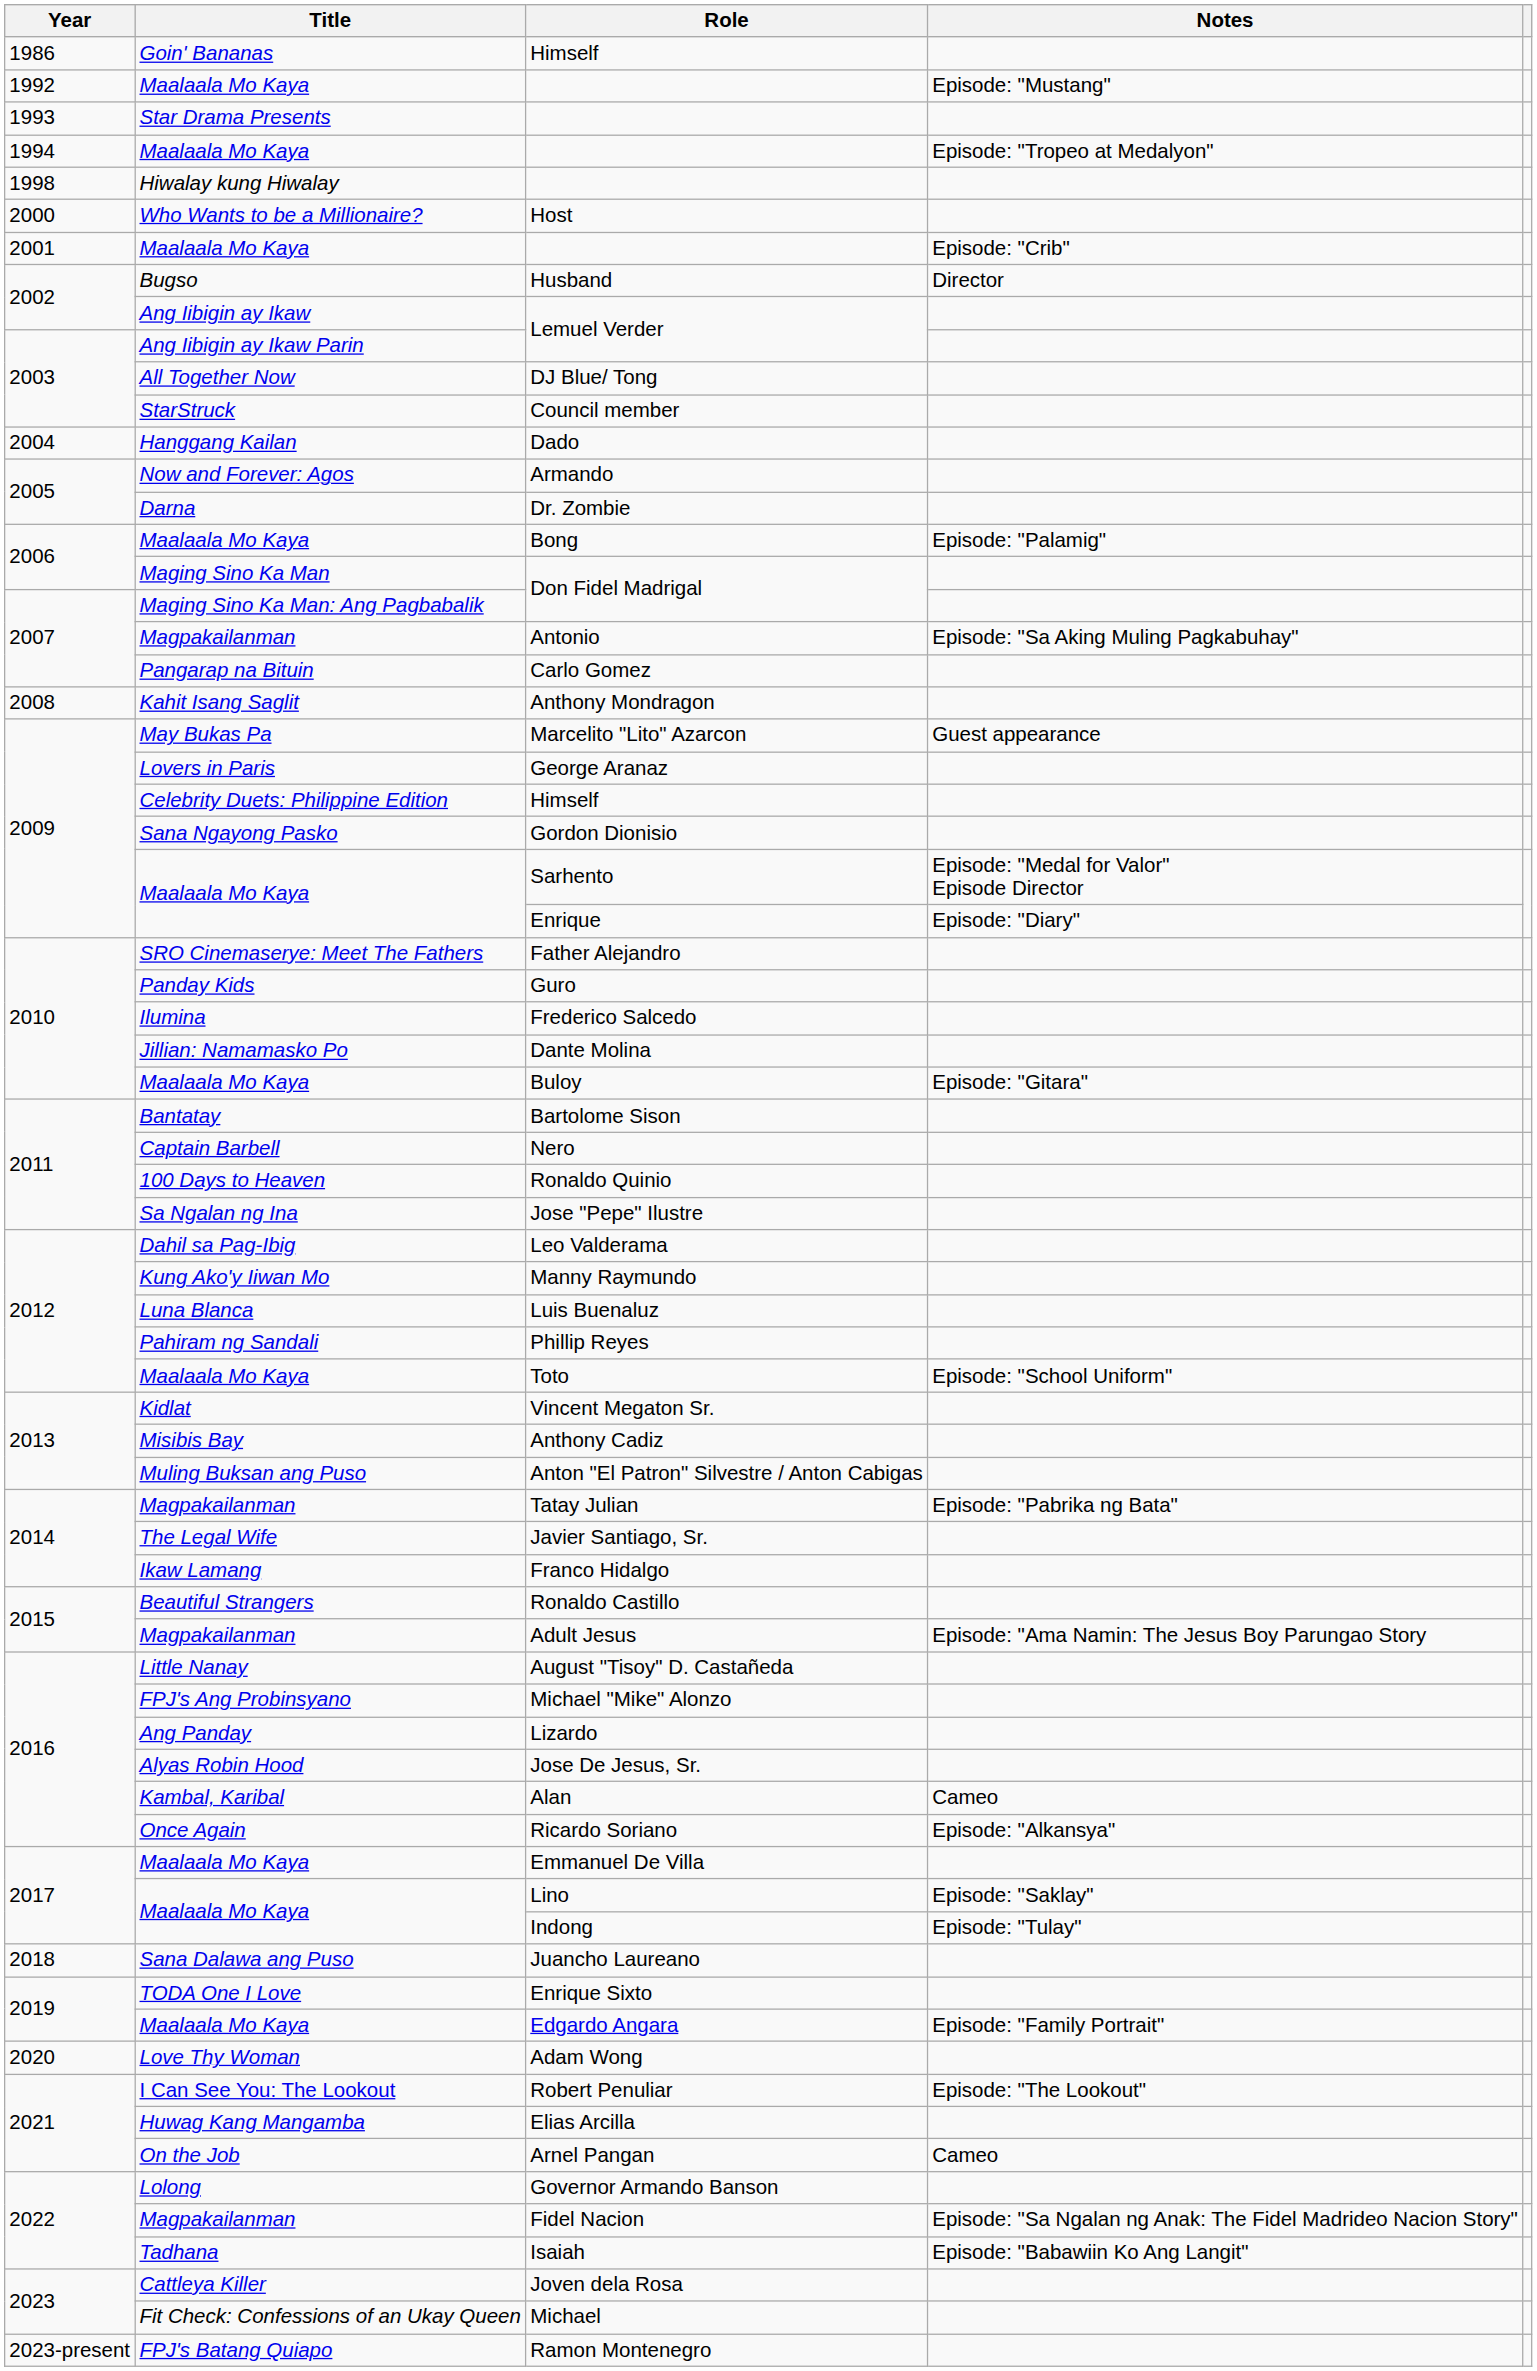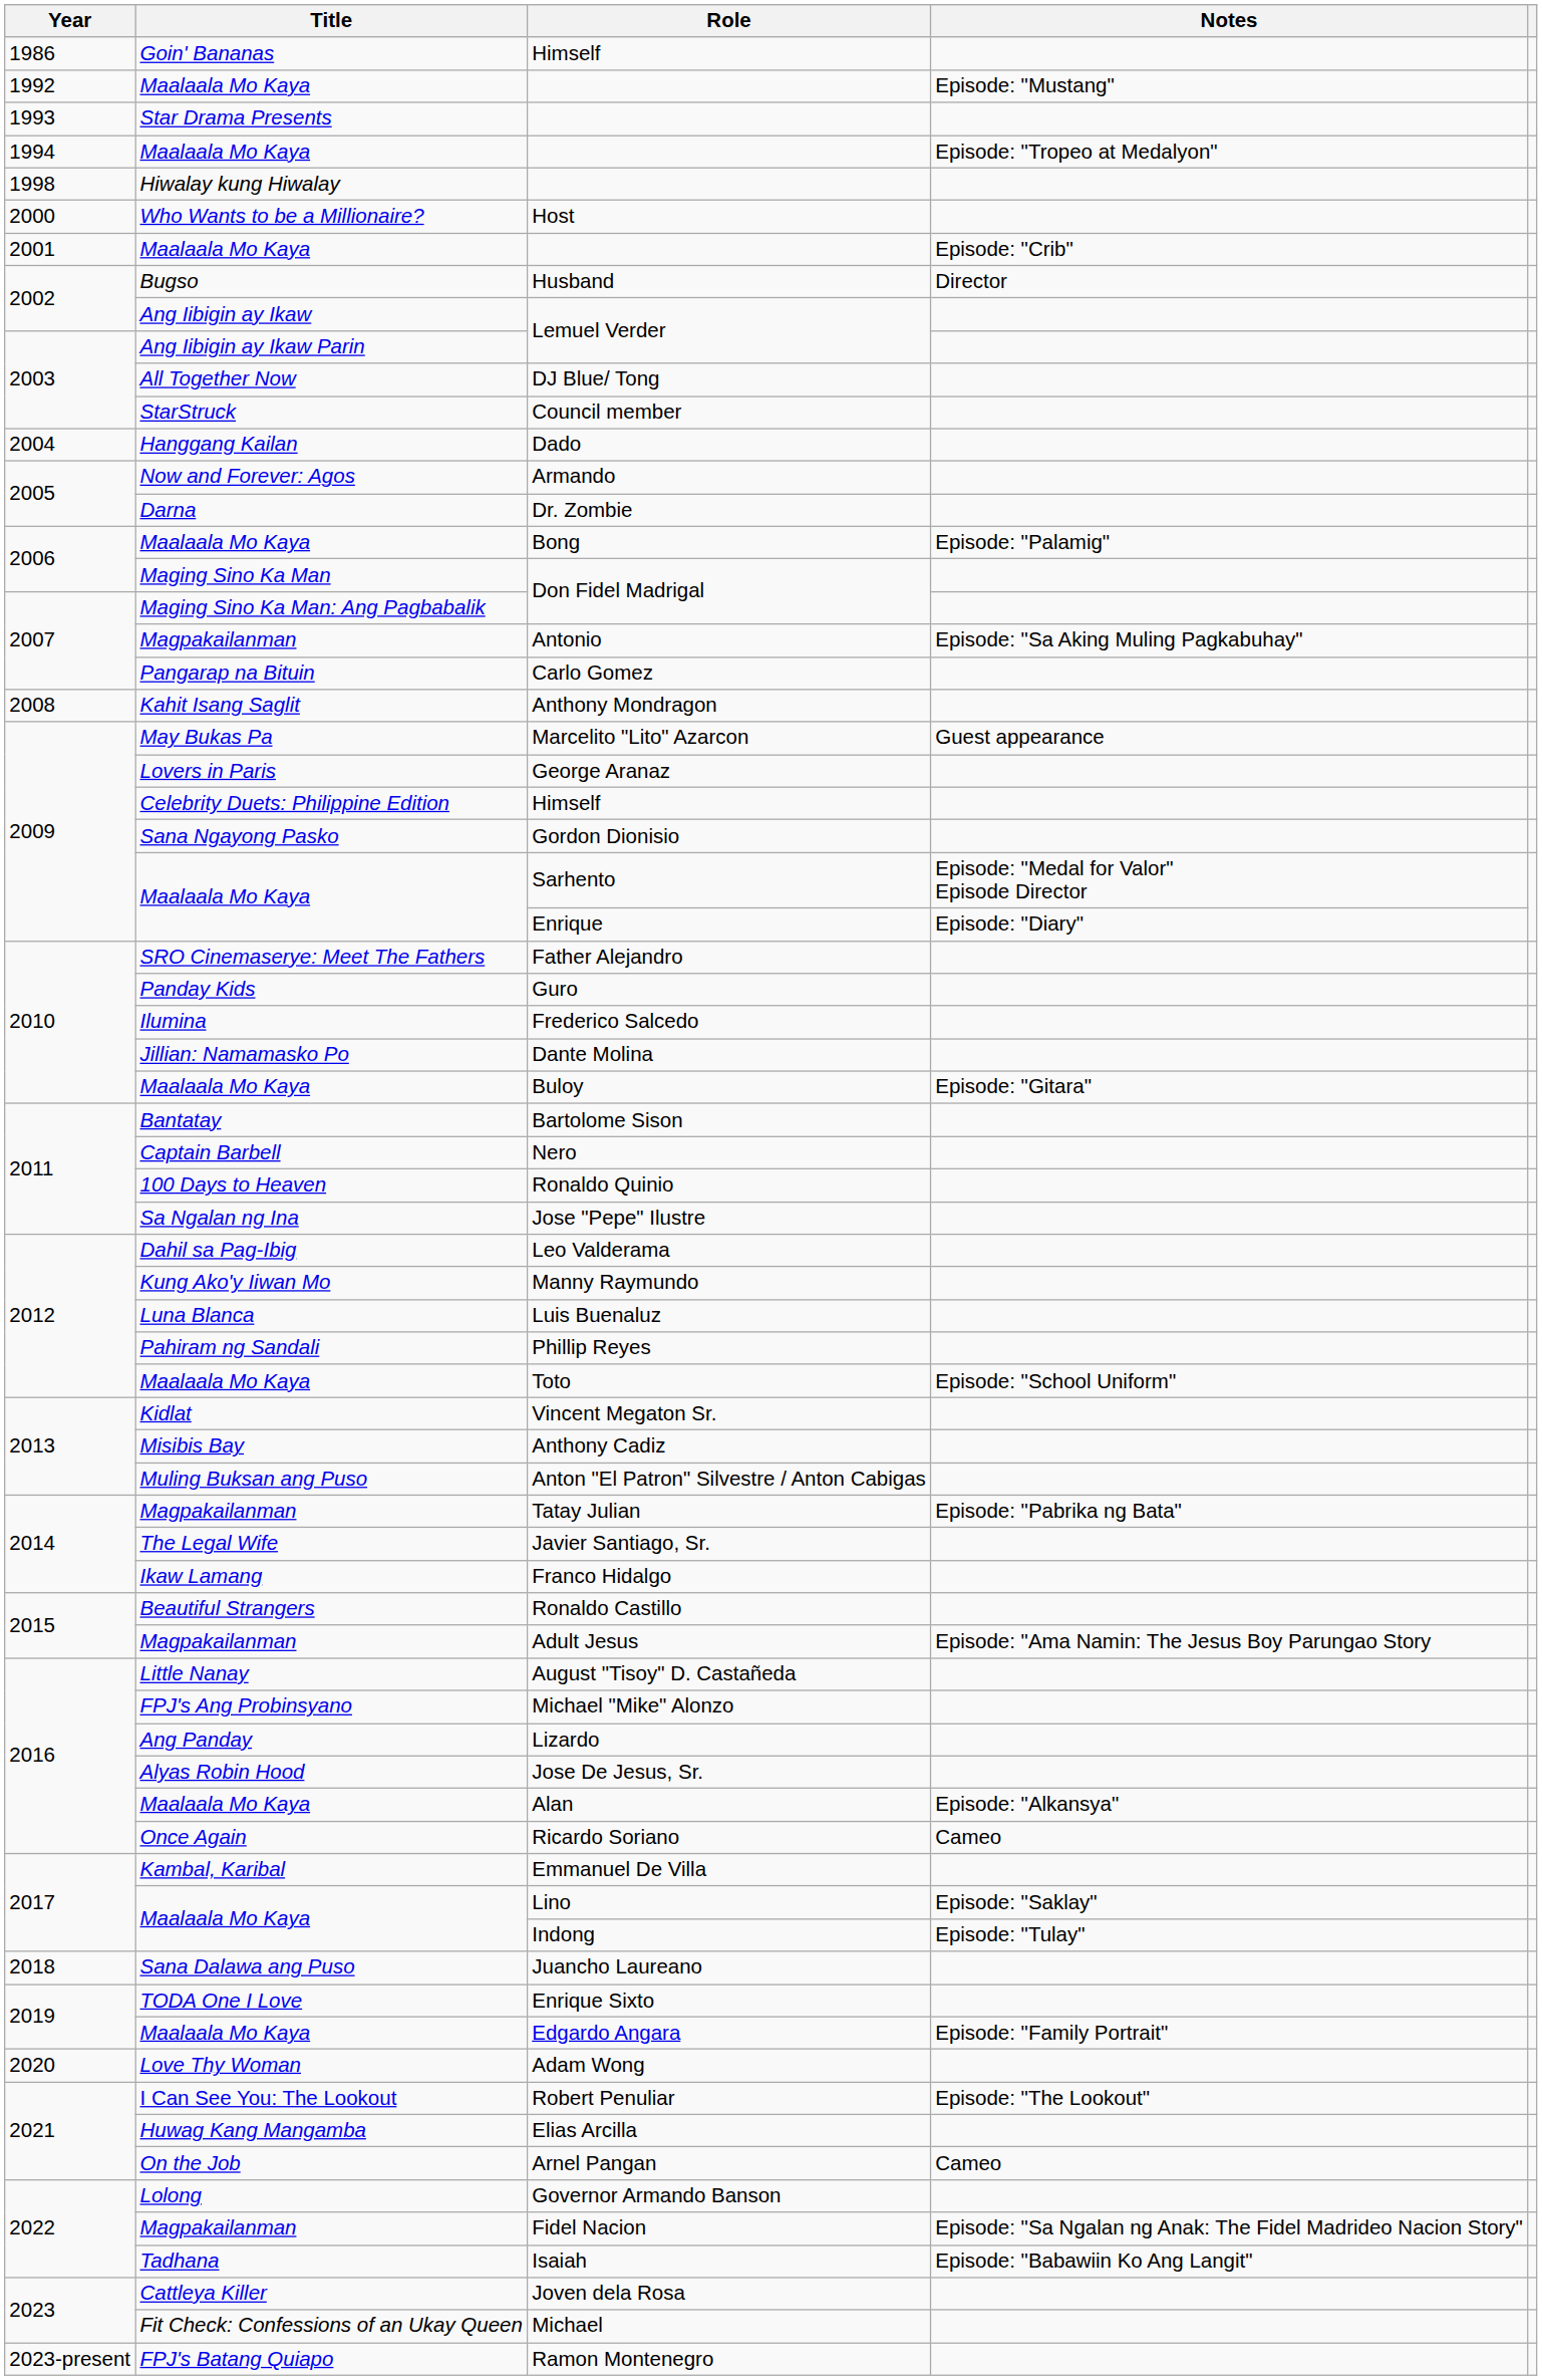 <table class="wikitable sortable plainrowheaders">
 <tr style="background:#ccc; text-align:center;">
 <th scope="col">Year</th>
 <th scope="col">Title</th>
 <th scope="col">Role</th>
 <th scope="col" class="unsortable">Notes</th>
 <th scope="col" class="unsortable"></th>
 </tr>
 <tr>
 <td>1986</td>
 <td><em><a href='#'>Goin' Bananas</a></em></td>
 <td>Himself</td>
 <td></td>
 <td></td>
 </tr>
 <tr>
 <td>1992</td>
 <td><em><a href='#'>Maalaala Mo Kaya</a></em></td>
 <td></td>
 <td>Episode: "Mustang"</td>
 <td></td>
 </tr>
 <tr>
 <td>1993</td>
 <td><em><a href='#'>Star Drama Presents</a></em></td>
 <td></td>
 <td></td>
 <td></td>
 </tr>
 <tr>
 <td>1994</td>
 <td><em><a href='#'>Maalaala Mo Kaya</a></em></td>
 <td></td>
 <td>Episode: "Tropeo at Medalyon"</td>
 <td></td>
 </tr>
 <tr>
 <td>1998</td>
 <td><em>Hiwalay kung Hiwalay</em></td>
 <td></td>
 <td></td>
 <td></td>
 </tr>
 <tr>
 <td>2000</td>
 <td><em><a href='#'>Who Wants to be a Millionaire?</a></em></td>
 <td>Host</td>
 <td></td>
 <td></td>
 </tr>
 <tr>
 <td>2001</td>
 <td><em><a href='#'>Maalaala Mo Kaya</a></em></td>
 <td></td>
 <td>Episode: "Crib"</td>
 <td></td>
 </tr>
 <tr>
 <td rowspan="2">2002</td>
 <td><em>Bugso</em></td>
 <td>Husband</td>
 <td>Director</td>
 <td></td>
 </tr>
 <tr>
 <td><em><a href='#'>Ang Iibigin ay Ikaw</a></em></td>
 <td rowspan="2">Lemuel Verder</td>
 <td></td>
 <td></td>
 </tr>
 <tr>
 <td rowspan="3">2003</td>
 <td><em><a href='#'>Ang Iibigin ay Ikaw Parin</a></em></td>
 <td></td>
 <td></td>
 </tr>
 <tr>
 <td><em><a href='#'>All Together Now</a></em></td>
 <td>DJ Blue/ Tong</td>
 <td></td>
 <td></td>
 </tr>
 <tr>
 <td><em><a href='#'>StarStruck</a></em></td>
 <td>Council member</td>
 <td></td>
 <td></td>
 </tr>
 <tr>
 <td>2004</td>
 <td><em><a href='#'>Hanggang Kailan</a></em></td>
 <td>Dado</td>
 <td></td>
 <td></td>
 </tr>
 <tr>
 <td rowspan="2">2005</td>
 <td><em><a href='#'>Now and Forever: Agos</a></em></td>
 <td>Armando</td>
 <td></td>
 <td></td>
 </tr>
 <tr>
 <td><em><a href='#'>Darna</a></em></td>
 <td>Dr. Zombie</td>
 <td></td>
 <td></td>
 </tr>
 <tr>
 <td rowspan="2">2006</td>
 <td><em><a href='#'>Maalaala Mo Kaya</a></em></td>
 <td>Bong</td>
 <td>Episode: "Palamig"</td>
 <td></td>
 </tr>
 <tr>
 <td><em><a href='#'>Maging Sino Ka Man</a></em></td>
 <td rowspan="2">Don Fidel Madrigal</td>
 <td></td>
 <td></td>
 </tr>
 <tr>
 <td rowspan="3">2007</td>
 <td><em><a href='#'>Maging Sino Ka Man: Ang Pagbabalik</a></em></td>
 <td></td>
 <td></td>
 </tr>
 <tr>
 <td><em><a href='#'>Magpakailanman</a></em></td>
 <td>Antonio</td>
 <td>Episode: "Sa Aking Muling Pagkabuhay"</td>
 <td></td>
 </tr>
 <tr>
 <td><em><a href='#'>Pangarap na Bituin</a></em></td>
 <td>Carlo Gomez</td>
 <td></td>
 <td></td>
 </tr>
 <tr>
 <td>2008</td>
 <td><em><a href='#'>Kahit Isang Saglit</a></em></td>
 <td>Anthony Mondragon</td>
 <td></td>
 <td></td>
 </tr>
 <tr>
 <td rowspan="6">2009</td>
 <td><em><a href='#'>May Bukas Pa</a></em></td>
 <td>Marcelito "Lito" Azarcon</td>
 <td>Guest appearance</td>
 <td></td>
 </tr>
 <tr>
 <td><em><a href='#'>Lovers in Paris</a></em></td>
 <td>George Aranaz</td>
 <td></td>
 <td></td>
 </tr>
 <tr>
 <td><em><a href='#'>Celebrity Duets: Philippine Edition</a></em></td>
 <td>Himself</td>
 <td></td>
 <td></td>
 </tr>
 <tr>
 <td><em><a href='#'>Sana Ngayong Pasko</a></em></td>
 <td>Gordon Dionisio</td>
 <td></td>
 <td></td>
 </tr>
 <tr>
 <td rowspan="2"><em><a href='#'>Maalaala Mo Kaya</a></em></td>
 <td>Sarhento</td>
 <td>Episode: "Medal for Valor"<br>Episode Director</td>
 <td rowspan="2"></td>
 </tr>
 <tr>
 <td>Enrique</td>
 <td>Episode: "Diary"</td>
 </tr>
 <tr>
 <td rowspan="5">2010</td>
 <td><em><a href='#'>SRO Cinemaserye: Meet The Fathers</a></em></td>
 <td>Father Alejandro</td>
 <td></td>
 <td></td>
 </tr>
 <tr>
 <td><em><a href='#'>Panday Kids</a></em></td>
 <td>Guro</td>
 <td></td>
 <td></td>
 </tr>
 <tr>
 <td><em><a href='#'>Ilumina</a></em></td>
 <td>Frederico Salcedo</td>
 <td></td>
 <td></td>
 </tr>
 <tr>
 <td><em><a href='#'>Jillian: Namamasko Po</a></em></td>
 <td>Dante Molina</td>
 <td></td>
 <td></td>
 </tr>
 <tr>
 <td><em><a href='#'>Maalaala Mo Kaya</a></em></td>
 <td>Buloy</td>
 <td>Episode: "Gitara"</td>
 <td></td>
 </tr>
 <tr>
 <td rowspan="4">2011</td>
 <td><em><a href='#'>Bantatay</a></em></td>
 <td>Bartolome Sison</td>
 <td></td>
 <td></td>
 </tr>
 <tr>
 <td><em><a href='#'>Captain Barbell</a></em></td>
 <td>Nero</td>
 <td></td>
 <td></td>
 </tr>
 <tr>
 <td><em><a href='#'>100 Days to Heaven</a></em></td>
 <td>Ronaldo Quinio</td>
 <td></td>
 <td></td>
 </tr>
 <tr>
 <td><em><a href='#'>Sa Ngalan ng Ina</a></em></td>
 <td>Jose "Pepe" Ilustre</td>
 <td></td>
 <td></td>
 </tr>
 <tr>
 <td rowspan="5">2012</td>
 <td><em><a href='#'>Dahil sa Pag-Ibig</a></em></td>
 <td>Leo Valderama</td>
 <td></td>
 <td></td>
 </tr>
 <tr>
 <td><em><a href='#'>Kung Ako'y Iiwan Mo</a></em></td>
 <td>Manny Raymundo</td>
 <td></td>
 <td></td>
 </tr>
 <tr>
 <td><em><a href='#'>Luna Blanca</a></em></td>
 <td>Luis Buenaluz</td>
 <td></td>
 <td></td>
 </tr>
 <tr>
 <td><em><a href='#'>Pahiram ng Sandali</a></em></td>
 <td>Phillip Reyes</td>
 <td></td>
 <td></td>
 </tr>
 <tr>
 <td><em><a href='#'>Maalaala Mo Kaya</a></em></td>
 <td>Toto</td>
 <td>Episode: "School Uniform"</td>
 <td></td>
 </tr>
 <tr>
 <td rowspan="3">2013</td>
 <td><em><a href='#'>Kidlat</a></em></td>
 <td>Vincent Megaton Sr.</td>
 <td></td>
 <td></td>
 </tr>
 <tr>
 <td><em><a href='#'>Misibis Bay</a></em></td>
 <td>Anthony Cadiz</td>
 <td></td>
 <td></td>
 </tr>
 <tr>
 <td><em><a href='#'>Muling Buksan ang Puso</a></em></td>
 <td>Anton "El Patron" Silvestre / Anton Cabigas</td>
 <td></td>
 <td></td>
 </tr>
 <tr>
 <td rowspan="3">2014</td>
 <td><em><a href='#'>Magpakailanman</a></em></td>
 <td>Tatay Julian</td>
 <td>Episode: "Pabrika ng Bata"</td>
 <td></td>
 </tr>
 <tr>
 <td><em><a href='#'>The Legal Wife</a></em></td>
 <td>Javier Santiago, Sr.</td>
 <td></td>
 <td></td>
 </tr>
 <tr>
 <td><em><a href='#'>Ikaw Lamang</a></em></td>
 <td>Franco Hidalgo</td>
 <td></td>
 <td></td>
 </tr>
 <tr>
 <td rowspan="2">2015</td>
 <td><em><a href='#'>Beautiful Strangers</a></em></td>
 <td>Ronaldo Castillo</td>
 <td></td>
 <td></td>
 </tr>
 <tr>
 <td><em><a href='#'>Magpakailanman</a></em></td>
 <td>Adult Jesus</td>
 <td>Episode: "Ama Namin: The Jesus Boy Parungao Story</td>
 <td></td>
 </tr>
 <tr>
 <td rowspan="6">2016</td>
 <td><em><a href='#'>Little Nanay</a></em></td>
 <td>August "Tisoy" D. Castañeda</td>
 <td></td>
 <td></td>
 </tr>
 <tr>
 <td><em><a href='#'>FPJ's Ang Probinsyano</a></em></td>
 <td>Michael "Mike" Alonzo</td>
 <td></td>
 <td></td>
 </tr>
 <tr>
 <td><em><a href='#'>Ang Panday</a></em></td>
 <td>Lizardo</td>
 <td></td>
 <td></td>
 </tr>
 <tr>
 <td><em><a href='#'>Alyas Robin Hood</a></em></td>
 <td>Jose De Jesus, Sr.</td>
 <td></td>
 <td></td>
 </tr>
 <tr>
-<td><em><a href='#'>Kambal, Karibal</a></em></td>
+<td><em><a href='#'>Maalaala Mo Kaya</a></em></td>
 <td>Alan</td>
-<td>Cameo</td>
+<td>Episode: "Alkansya"</td>
 <td></td>
 </tr>
 <tr>
 <td><em><a href='#'>Once Again</a></em></td>
 <td>Ricardo Soriano</td>
-<td>Episode: "Alkansya"</td>
+<td>Cameo</td>
 <td></td>
 </tr>
 <tr>
 <td rowspan="3">2017</td>
-<td><em><a href='#'>Maalaala Mo Kaya</a></em></td>
+<td><em><a href='#'>Kambal, Karibal</a></em></td>
 <td>Emmanuel De Villa</td>
 <td></td>
 <td></td>
 </tr>
 <tr>
 <td rowspan="2"><em><a href='#'>Maalaala Mo Kaya</a></em></td>
 <td>Lino</td>
 <td>Episode: "Saklay"</td>
 <td></td>
 </tr>
 <tr>
 <td>Indong</td>
 <td>Episode: "Tulay"</td>
 <td></td>
 </tr>
 <tr>
 <td>2018</td>
 <td><em><a href='#'>Sana Dalawa ang Puso</a></em></td>
 <td>Juancho Laureano</td>
 <td></td>
 <td></td>
 </tr>
 <tr>
 <td rowspan="2">2019</td>
 <td><em><a href='#'>TODA One I Love</a></em></td>
 <td>Enrique Sixto</td>
 <td></td>
 <td></td>
 </tr>
 <tr>
 <td><em><a href='#'>Maalaala Mo Kaya</a></em></td>
 <td><a href='#'>Edgardo Angara</a></td>
 <td>Episode: "Family Portrait"</td>
 <td></td>
 </tr>
 <tr>
 <td>2020</td>
 <td><em><a href='#'>Love Thy Woman</a></em></td>
 <td>Adam Wong</td>
 <td></td>
 <td></td>
 </tr>
 <tr>
 <td rowspan="3">2021</td>
 <td><a href='#'>I Can See You: The Lookout</a></td>
 <td>Robert Penuliar</td>
 <td>Episode: "The Lookout"</td>
 <td></td>
 </tr>
 <tr>
 <td><em><a href='#'>Huwag Kang Mangamba</a></em></td>
 <td>Elias Arcilla</td>
 <td></td>
 <td></td>
 </tr>
 <tr>
 <td><em><a href='#'>On the Job</a></em></td>
 <td>Arnel Pangan</td>
 <td>Cameo</td>
 <td></td>
 </tr>
 <tr>
 <td rowspan="3">2022</td>
 <td><em><a href='#'>Lolong</a></em></td>
 <td>Governor Armando Banson</td>
 <td></td>
 <td></td>
 </tr>
 <tr>
 <td><em><a href='#'>Magpakailanman</a></em></td>
 <td>Fidel Nacion</td>
 <td>Episode: "Sa Ngalan ng Anak: The Fidel Madrideo Nacion Story"</td>
 <td></td>
 </tr>
 <tr>
 <td><em><a href='#'>Tadhana</a></em></td>
 <td>Isaiah</td>
 <td>Episode: "Babawiin Ko Ang Langit"</td>
 <td></td>
 </tr>
 <tr>
 <td rowspan="2">2023</td>
 <td><em><a href='#'>Cattleya Killer</a></em></td>
 <td>Joven dela Rosa</td>
 <td></td>
 <td></td>
 </tr>
 <tr>
 <td><em>Fit Check: Confessions of an Ukay Queen</em></td>
 <td>Michael</td>
 <td></td>
 <td></td>
 </tr>
 <tr>
 <td>2023-present</td>
 <td><em><a href='#'>FPJ's Batang Quiapo</a></em></td>
 <td>Ramon Montenegro</td>
 <td></td>
 <td></td>
 </tr>
 </table>
